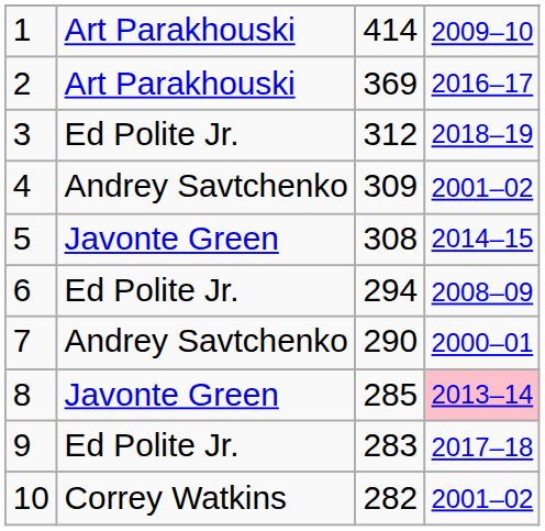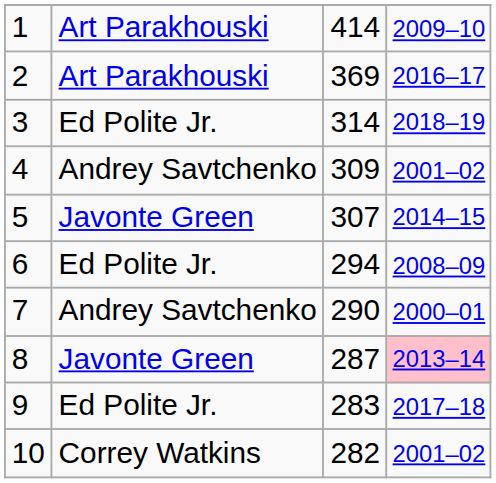 <table class="wikitable">
 <tr>
 </tr>
 <tr>
 <td>1</td>
 <td><a href='#'>Art Parakhouski</a></td>
 <td>414</td>
 <td style="font-size:80%;"><a href='#'>2009–10</a></td>
 </tr>
 <tr>
 <td>2</td>
 <td><a href='#'>Art Parakhouski</a></td>
 <td>369</td>
 <td style="font-size:80%;"><a href='#'>2016–17</a></td>
 </tr>
 <tr>
 <td>3</td>
 <td>Ed Polite Jr.</td>
-<td>312</td>
+<td>314</td>
 <td style="font-size:80%;"><a href='#'>2018–19</a></td>
 </tr>
 <tr>
 <td>4</td>
 <td>Andrey Savtchenko</td>
 <td>309</td>
 <td style="font-size:80%;"><a href='#'>2001–02</a></td>
 </tr>
 <tr>
 <td>5</td>
 <td><a href='#'>Javonte Green</a></td>
-<td>308</td>
+<td>307</td>
 <td style="font-size:80%;"><a href='#'>2014–15</a></td>
 </tr>
 <tr>
 <td>6</td>
 <td>Ed Polite Jr.</td>
 <td>294</td>
 <td style="font-size:80%;"><a href='#'>2008–09</a></td>
 </tr>
 <tr>
 <td>7</td>
 <td>Andrey Savtchenko</td>
 <td>290</td>
 <td style="font-size:80%;"><a href='#'>2000–01</a></td>
 </tr>
 <tr>
 <td>8</td>
 <td><a href='#'>Javonte Green</a></td>
-<td>285</td>
+<td>287</td>
 <td style="background: pink; font-size:80%;"><a href='#'>2013–14</a></td>
 </tr>
 <tr>
 <td>9</td>
 <td>Ed Polite Jr.</td>
 <td>283</td>
 <td style="font-size:80%;"><a href='#'>2017–18</a></td>
 </tr>
 <tr>
 <td>10</td>
 <td>Correy Watkins</td>
 <td>282</td>
 <td style="font-size:80%;"><a href='#'>2001–02</a></td>
 </tr>
 </table>
